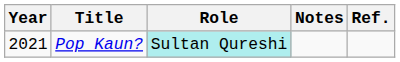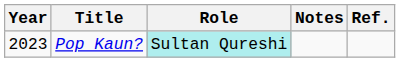 <table class="wikitable">
 <tr>
 <th>Year</th>
 <th>Title</th>
 <th>Role</th>
 <th>Notes</th>
 <th>Ref.</th>
 </tr>
 <tr>
-<td>2021</td>
+<td>2023</td>
 <td><em><a href='#'>Pop Kaun?</a></em></td>
 <td style="background: paleturquoise;">Sultan Qureshi</td>
 <td></td>
 <td style="text-align:center;"></td>
 </tr>
 </table>
